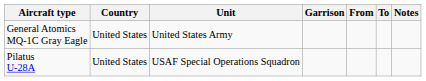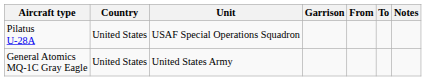 <table class="wikitable">
 <tr>
 <th>Aircraft type</th>
 <th>Country</th>
 <th>Unit</th>
 <th>Garrison</th>
 <th>From</th>
 <th>To</th>
 <th>Notes</th>
 </tr>
 <tr>
+<td>Pilatus<br><a href='#'>U-28A</a></td>
+<td>United States</td>
+<td>USAF Special Operations Squadron</td>
+<td></td>
+<td></td>
+<td></td>
+<td></td>
+</tr>
+<tr>
 <td>General Atomics<br>MQ-1C Gray Eagle</td>
 <td>United States</td>
 <td>United States Army</td>
 <td></td>
 <td></td>
 <td></td>
 <td></td>
 </tr>
-<tr>
-<td>Pilatus<br><a href='#'>U-28A</a></td>
-<td>United States</td>
-<td>USAF Special Operations Squadron</td>
-<td></td>
-<td></td>
-<td></td>
-<td></td>
-</tr>
 </table>
